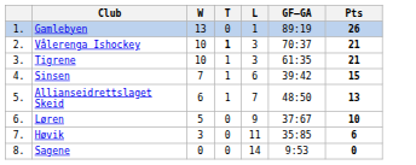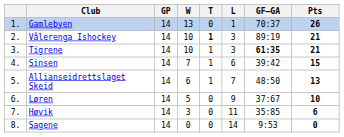 <table class="wikitable">
 <tr>
 <th width="30"></th>
 <th width="200">Club</th>
+<th width="30">GP</th>
 <th width="30">W</th>
 <th width="30">T</th>
 <th width="30">L</th>
 <th width="70">GF–GA</th>
 <th width="70">Pts</th>
 </tr>
 <tr bgcolor="#BCD2EE" align="center">
 <td>1.</td>
 <td align="left"><a href='#'>Gamlebyen</a></td>
+<td>14</td>
 <td>13</td>
 <td>0</td>
 <td>1</td>
-<td>89:19</td>
+<td>70:37</td>
 <td><strong>26</strong></td>
 </tr>
 <tr bgcolor="#FFFFFF" align="center">
 <td>2.</td>
 <td align="left"><a href='#'>Vålerenga Ishockey</a></td>
+<td>14</td>
 <td>10</td>
 <td><strong>1</strong></td>
 <td>3</td>
-<td>70:37</td>
+<td>89:19</td>
 <td><strong>21</strong></td>
 </tr>
 <tr bgcolor="#FFFFFF" align="center">
 <td>3.</td>
 <td align="left"><a href='#'>Tigrene</a></td>
+<td>14</td>
 <td>10</td>
 <td>1</td>
 <td>3</td>
-<td>61:35</td>
+<td><strong>61:35</strong></td>
 <td><strong>21</strong></td>
 </tr>
 <tr bgcolor="#FFFFFF" align="center">
 <td>4.</td>
 <td align="left"><a href='#'>Sinsen</a></td>
+<td>14</td>
 <td>7</td>
 <td>1</td>
 <td>6</td>
 <td>39:42</td>
 <td><strong>15</strong></td>
 </tr>
 <tr bgcolor="#FFFFFF" align="center">
 <td>5.</td>
 <td align="left"><a href='#'>Allianseidrettslaget Skeid</a></td>
+<td>14</td>
 <td>6</td>
 <td>1</td>
 <td>7</td>
 <td>48:50</td>
 <td><strong>13</strong></td>
 </tr>
 <tr bgcolor="#FFFFFF" align="center">
 <td>6.</td>
 <td align="left"><a href='#'>Løren</a></td>
+<td>14</td>
 <td>5</td>
 <td>0</td>
 <td>9</td>
 <td>37:67</td>
 <td><strong>10</strong></td>
 </tr>
 <tr bgcolor="#FFFFFF" align="center">
 <td>7.</td>
 <td align="left"><a href='#'>Høvik</a></td>
+<td>14</td>
 <td>3</td>
 <td>0</td>
 <td>11</td>
 <td>35:85</td>
 <td><strong>6</strong></td>
 </tr>
 <tr bgcolor="#FFFFFF" align="center">
 <td>8.</td>
 <td align="left"><a href='#'>Sagene</a></td>
+<td>14</td>
 <td>0</td>
 <td>0</td>
 <td>14</td>
 <td>9:53</td>
 <td><strong>0</strong></td>
 </tr>
 </table>
